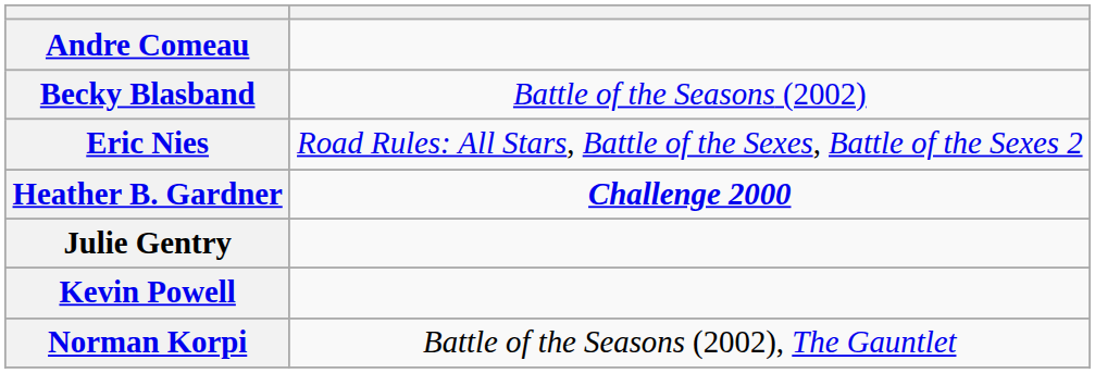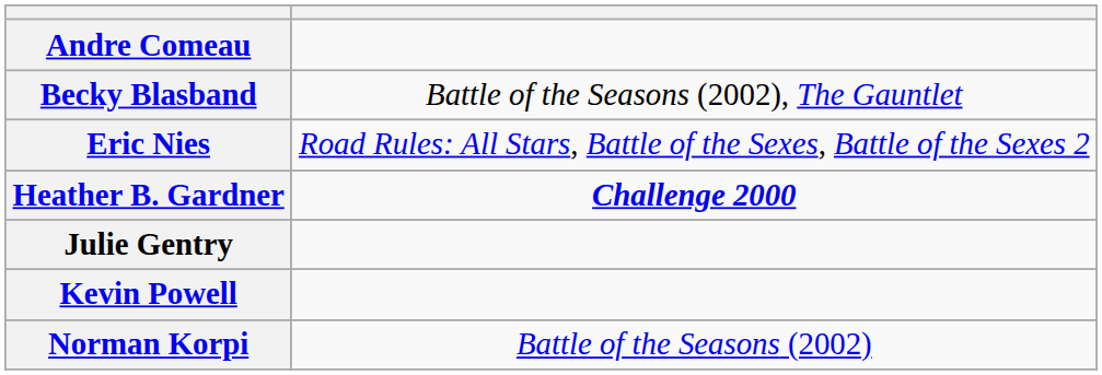 <table class="wikitable sortable" style="text-align:center">
 <tr>
 <th scope="col"></th>
 <th scope="col"></th>
 </tr>
 <tr>
 <th scope="row"><a href='#'>Andre Comeau</a></th>
 <td></td>
 </tr>
 <tr>
 <th scope="row"><a href='#'>Becky Blasband</a></th>
-<td><a href='#'><em>Battle of the Seasons</em> (2002)</a></td>
+<td><em>Battle of the Seasons</em> (2002), <em><a href='#'>The Gauntlet</a></em></td>
 </tr>
 <tr>
 <th scope="row"><a href='#'>Eric Nies</a></th>
 <td><em><a href='#'>Road Rules: All Stars</a></em>, <em><a href='#'>Battle of the Sexes</a></em>, <em><a href='#'>Battle of the Sexes 2</a></em></td>
 </tr>
 <tr>
 <th scope="row" nowrap><a href='#'>Heather B. Gardner</a></th>
 <td><strong><em><a href='#'>Challenge 2000</a></em></strong></td>
 </tr>
 <tr>
 <th scope="row">Julie Gentry</th>
 <td></td>
 </tr>
 <tr>
 <th scope="row"><a href='#'>Kevin Powell</a></th>
 <td></td>
 </tr>
 <tr>
 <th scope="row"><a href='#'>Norman Korpi</a></th>
-<td><em>Battle of the Seasons</em> (2002), <em><a href='#'>The Gauntlet</a></em></td>
+<td><a href='#'><em>Battle of the Seasons</em> (2002)</a></td>
 </tr>
 </table>
